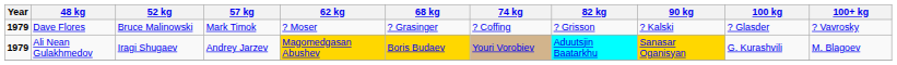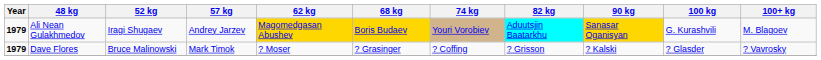 <table class="wikitable sortable"  style="font-size: 85%">
 <tr>
 <th>Year</th>
 <th width=200><a href='#'>48 kg</a></th>
 <th width=275><a href='#'>52 kg</a></th>
 <th width=275><a href='#'>57 kg</a></th>
 <th width=275><a href='#'>62 kg</a></th>
 <th width=275><a href='#'>68 kg</a></th>
 <th width=275><a href='#'>74 kg</a></th>
 <th width=275><a href='#'>82 kg</a></th>
 <th width=275><a href='#'>90 kg</a></th>
 <th width=275><a href='#'>100 kg</a></th>
 <th width=275><a href='#'>100+ kg</a></th>
 </tr>
 <tr>
 <td><strong>1979</strong></td>
+<td> <a href='#'>Ali Nean Gulakhmedov</a></td>
+<td> <a href='#'>Iragi Shugaev</a></td>
+<td> <a href='#'>Andrey Jarzev</a></td>
+<td bgcolor="gold"> <a href='#'>Magomedgasan Abushev</a></td>
+<td bgcolor="gold"> <a href='#'>Boris Budaev</a></td>
+<td bgcolor=#D2B48C> <a href='#'>Youri Vorobiev</a></td>
+<td bgcolor="aqua"> <a href='#'>Aduutsjin Baatarkhu</a></td>
+<td bgcolor="gold"> <a href='#'>Sanasar Oganisyan</a></td>
+<td> <a href='#'>G. Kurashvili</a></td>
+<td> <a href='#'>M. Blagoev</a></td>
+</tr>
+<tr>
+<td><strong>1979</strong></td>
 <td> <a href='#'>Dave Flores</a></td>
 <td> <a href='#'>Bruce Malinowski</a></td>
 <td> <a href='#'>Mark Timok</a></td>
 <td> <a href='#'>? Moser</a></td>
 <td> <a href='#'>? Grasinger</a></td>
 <td> <a href='#'>? Coffing</a></td>
 <td> <a href='#'>? Grisson</a></td>
 <td> <a href='#'>? Kalski</a></td>
 <td> <a href='#'>? Glasder</a></td>
 <td> <a href='#'>? Vavrosky</a></td>
 </tr>
 <tr>
-<td><strong>1979</strong></td>
-<td> <a href='#'>Ali Nean Gulakhmedov</a></td>
-<td> <a href='#'>Iragi Shugaev</a></td>
-<td> <a href='#'>Andrey Jarzev</a></td>
-<td bgcolor="gold"> <a href='#'>Magomedgasan Abushev</a></td>
-<td bgcolor="gold"> <a href='#'>Boris Budaev</a></td>
-<td bgcolor=#D2B48C> <a href='#'>Youri Vorobiev</a></td>
-<td bgcolor="aqua"> <a href='#'>Aduutsjin Baatarkhu</a></td>
-<td bgcolor="gold"> <a href='#'>Sanasar Oganisyan</a></td>
-<td> <a href='#'>G. Kurashvili</a></td>
-<td> <a href='#'>M. Blagoev</a></td>
-</tr>
-<tr>
 </tr>
 </table>
